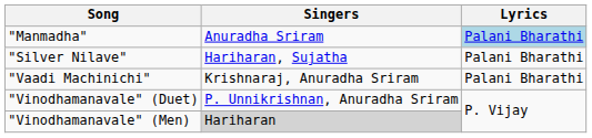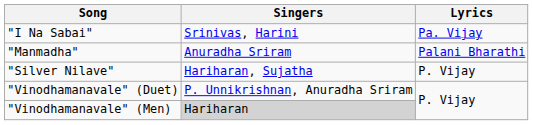 <table class="wikitable" style="font-size:95%;">
 <tr>
 <th>Song</th>
 <th>Singers</th>
 <th>Lyrics</th>
 </tr>
 <tr>
+<td>"I Na Sabai"</td>
+<td><a href='#'>Srinivas</a>, <a href='#'>Harini</a></td>
+<td><a href='#'>Pa. Vijay</a></td>
+</tr>
+<tr>
 <td>"Manmadha"</td>
 <td><a href='#'>Anuradha Sriram</a></td>
-<td style="background: lightblue;"><a href='#'>Palani Bharathi</a></td>
+<td><a href='#'>Palani Bharathi</a></td>
 </tr>
 <tr>
 <td>"Silver Nilave"</td>
 <td><a href='#'>Hariharan</a>, <a href='#'>Sujatha</a></td>
-<td>Palani Bharathi</td>
-</tr>
-<tr>
-<td>"Vaadi Machinichi"</td>
-<td>Krishnaraj, Anuradha Sriram</td>
-<td>Palani Bharathi</td>
+<td>P. Vijay</td>
 </tr>
 <tr>
 <td>"Vinodhamanavale" (Duet)</td>
 <td><a href='#'>P. Unnikrishnan</a>, Anuradha Sriram</td>
 <td rowspan=2>P. Vijay</td>
 </tr>
 <tr>
 <td>"Vinodhamanavale" (Men)</td>
 <td style="background: lightgrey;">Hariharan</td>
 </tr>
 </table>
